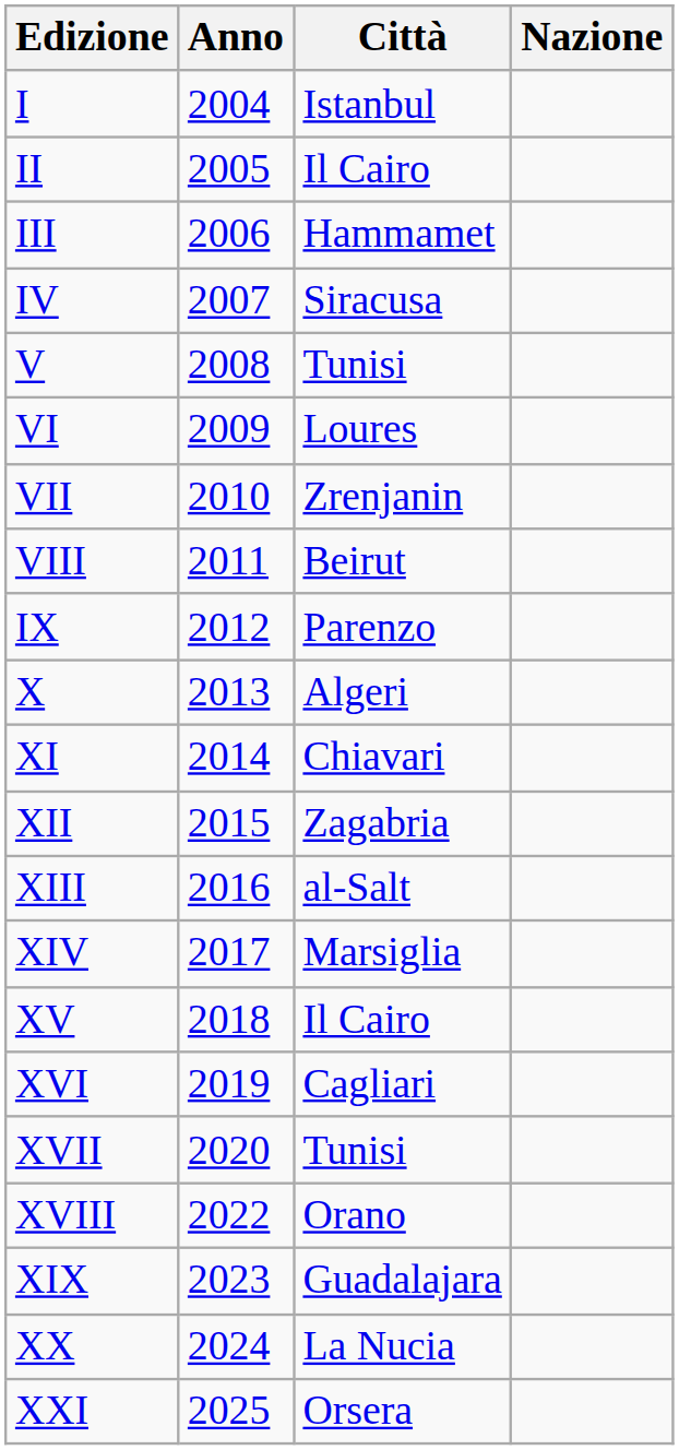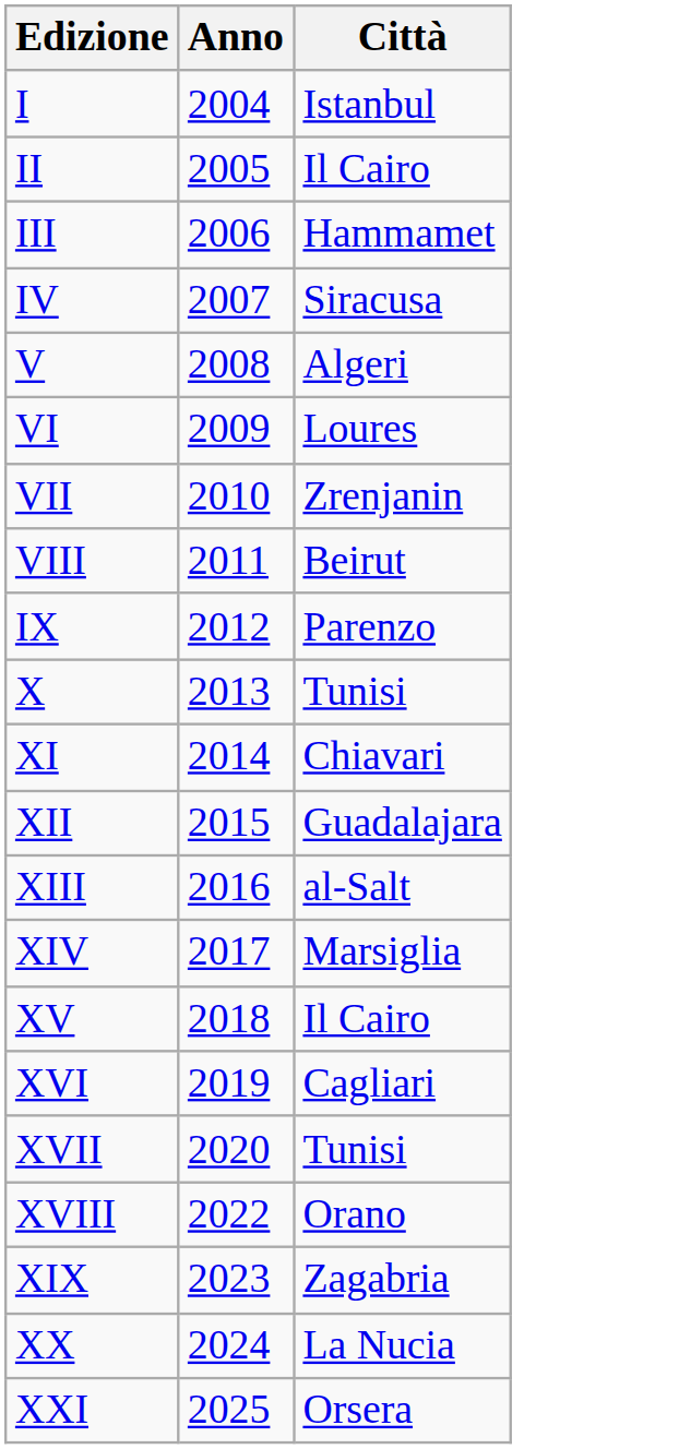 <table class=wikitable>
 <tr>
 <th>Edizione</th>
 <th>Anno</th>
 <th>Città</th>
-<th>Nazione</th>
 </tr>
 <tr>
 <td><a href='#'>I</a></td>
 <td><a href='#'>2004</a></td>
 <td><a href='#'>Istanbul</a></td>
-<td></td>
 </tr>
 <tr>
 <td><a href='#'>II</a></td>
 <td><a href='#'>2005</a></td>
 <td><a href='#'>Il Cairo</a></td>
-<td></td>
 </tr>
 <tr>
 <td><a href='#'>III</a></td>
 <td><a href='#'>2006</a></td>
 <td><a href='#'>Hammamet</a></td>
-<td></td>
 </tr>
 <tr>
 <td><a href='#'>IV</a></td>
 <td><a href='#'>2007</a></td>
 <td><a href='#'>Siracusa</a></td>
-<td></td>
 </tr>
 <tr>
 <td><a href='#'>V</a></td>
 <td><a href='#'>2008</a></td>
-<td><a href='#'>Tunisi</a></td>
-<td></td>
+<td><a href='#'>Algeri</a></td>
 </tr>
 <tr>
 <td><a href='#'>VI</a></td>
 <td><a href='#'>2009</a></td>
 <td><a href='#'>Loures</a></td>
-<td></td>
 </tr>
 <tr>
 <td><a href='#'>VII</a></td>
 <td><a href='#'>2010</a></td>
 <td><a href='#'>Zrenjanin</a></td>
-<td></td>
 </tr>
 <tr>
 <td><a href='#'>VIII</a></td>
 <td><a href='#'>2011</a></td>
 <td><a href='#'>Beirut</a></td>
-<td></td>
 </tr>
 <tr>
 <td><a href='#'>IX</a></td>
 <td><a href='#'>2012</a></td>
 <td><a href='#'>Parenzo</a></td>
-<td></td>
 </tr>
 <tr>
 <td><a href='#'>X</a></td>
 <td><a href='#'>2013</a></td>
-<td><a href='#'>Algeri</a></td>
-<td></td>
+<td><a href='#'>Tunisi</a></td>
 </tr>
 <tr>
 <td><a href='#'>XI</a></td>
 <td><a href='#'>2014</a></td>
 <td><a href='#'>Chiavari</a></td>
-<td></td>
 </tr>
 <tr>
 <td><a href='#'>XII</a></td>
 <td><a href='#'>2015</a></td>
-<td><a href='#'>Zagabria</a></td>
-<td></td>
+<td><a href='#'>Guadalajara</a></td>
 </tr>
 <tr>
 <td><a href='#'>XIII</a></td>
 <td><a href='#'>2016</a></td>
 <td><a href='#'>al-Salt</a></td>
-<td></td>
 </tr>
 <tr>
 <td><a href='#'>XIV</a></td>
 <td><a href='#'>2017</a></td>
 <td><a href='#'>Marsiglia</a></td>
-<td></td>
 </tr>
 <tr>
 <td><a href='#'>XV</a></td>
 <td><a href='#'>2018</a></td>
 <td><a href='#'>Il Cairo</a></td>
-<td></td>
 </tr>
 <tr>
 <td><a href='#'>XVI</a></td>
 <td><a href='#'>2019</a></td>
 <td><a href='#'>Cagliari</a></td>
-<td></td>
 </tr>
 <tr>
 <td><a href='#'>XVII</a></td>
 <td><a href='#'>2020</a></td>
 <td><a href='#'>Tunisi</a></td>
-<td></td>
 </tr>
 <tr>
 <td><a href='#'>XVIII</a></td>
 <td><a href='#'>2022</a></td>
 <td><a href='#'>Orano</a></td>
-<td></td>
 </tr>
 <tr>
 <td><a href='#'>XIX</a></td>
 <td><a href='#'>2023</a></td>
-<td><a href='#'>Guadalajara</a></td>
-<td></td>
+<td><a href='#'>Zagabria</a></td>
 </tr>
 <tr>
 <td><a href='#'>XX</a></td>
 <td><a href='#'>2024</a></td>
 <td><a href='#'>La Nucia</a></td>
-<td></td>
 </tr>
 <tr>
 <td><a href='#'>XXI</a></td>
 <td><a href='#'>2025</a></td>
 <td><a href='#'>Orsera</a></td>
-<td></td>
 </tr>
 </table>
